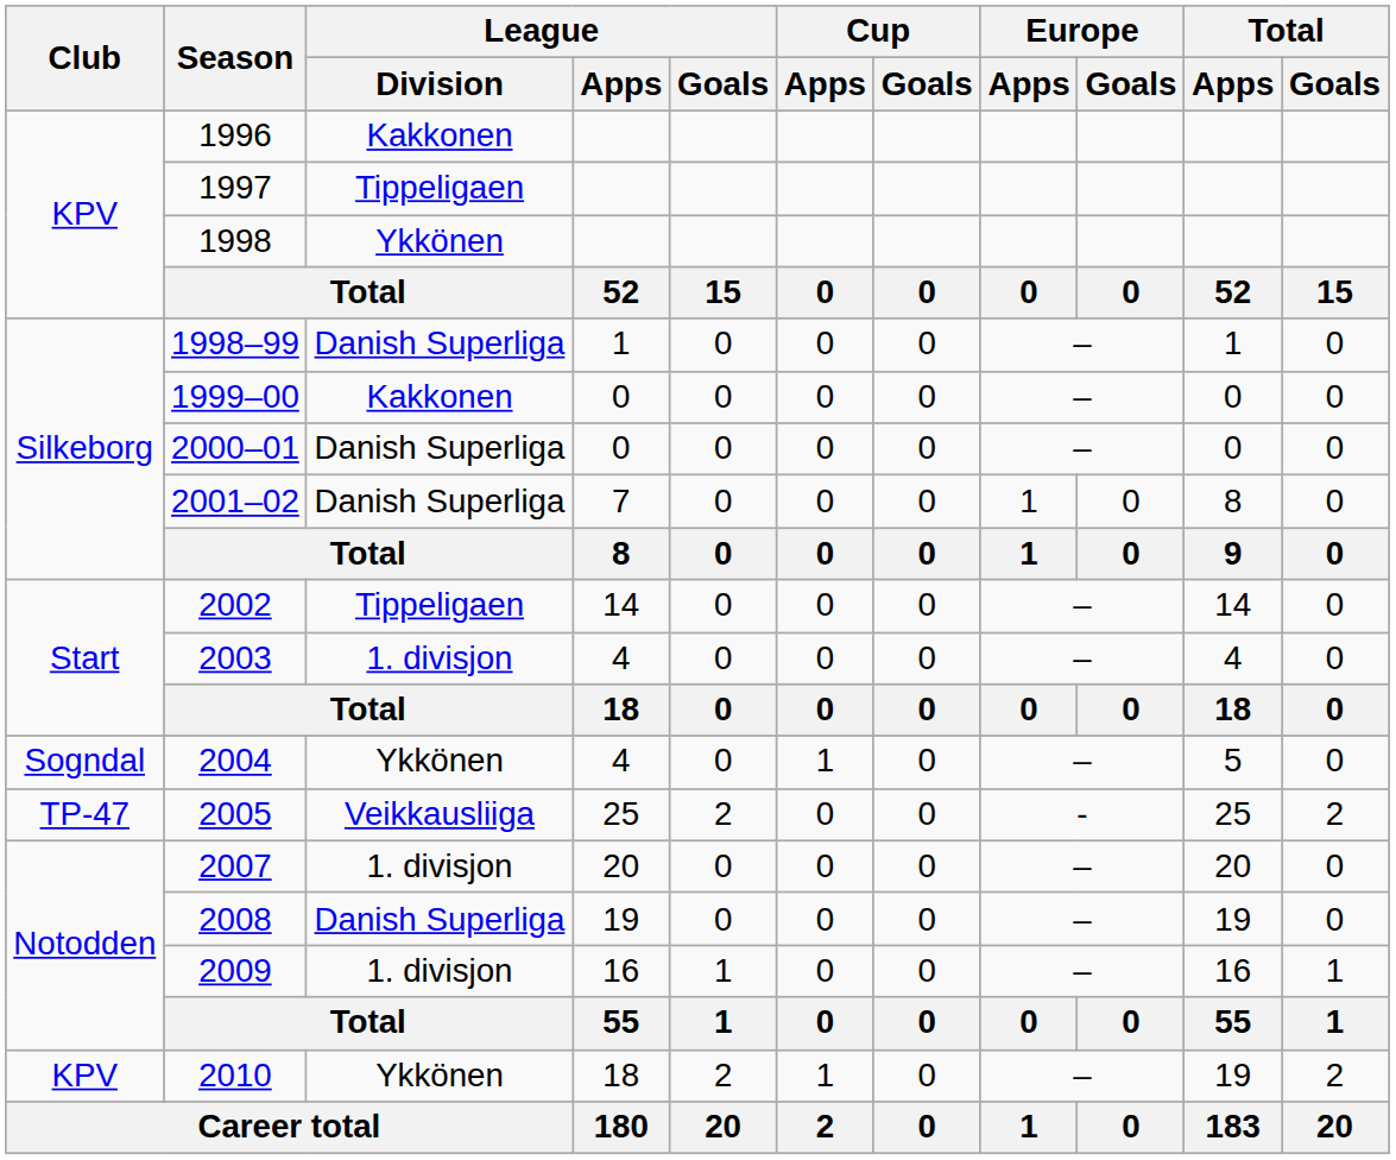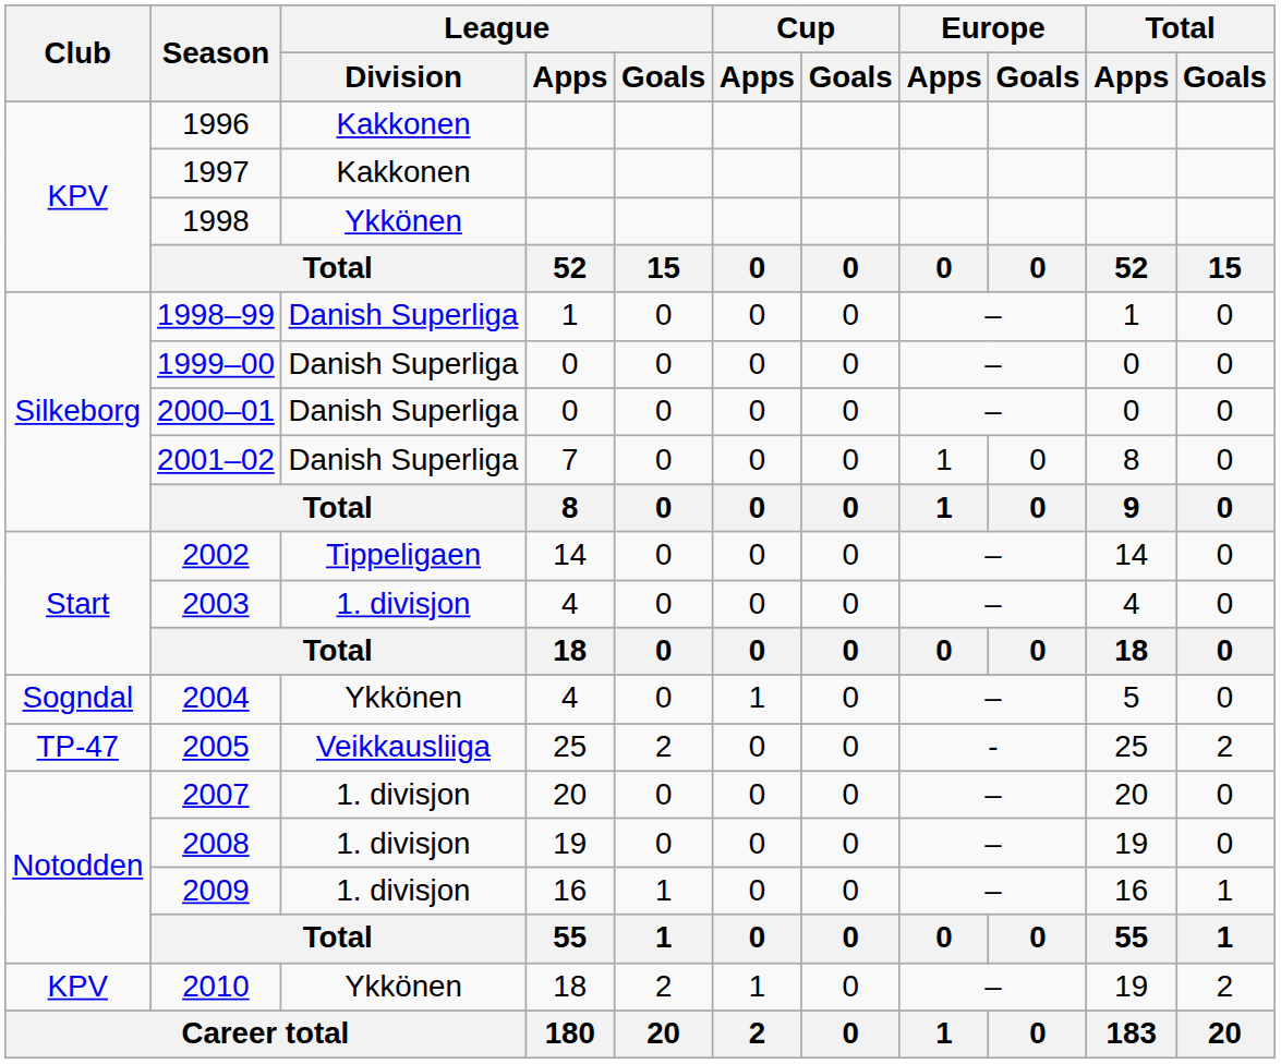 <table class="wikitable" style="text-align:center">
 <tr>
 <th rowspan="2">Club</th>
 <th rowspan="2">Season</th>
 <th colspan="3">League</th>
 <th colspan="2">Cup</th>
 <th colspan="2">Europe</th>
 <th colspan="2">Total</th>
 </tr>
 <tr>
 <th>Division</th>
 <th>Apps</th>
 <th>Goals</th>
 <th>Apps</th>
 <th>Goals</th>
 <th>Apps</th>
 <th>Goals</th>
 <th>Apps</th>
 <th>Goals</th>
 </tr>
 <tr>
 <td rowspan=4><a href='#'>KPV</a></td>
 <td>1996</td>
 <td><a href='#'>Kakkonen</a></td>
 <td></td>
 <td></td>
 <td></td>
 <td></td>
 <td></td>
 <td></td>
 <td></td>
 <td></td>
 </tr>
 <tr>
 <td>1997</td>
-<td><a href='#'>Tippeligaen</a></td>
+<td>Kakkonen</td>
 <td></td>
 <td></td>
 <td></td>
 <td></td>
 <td></td>
 <td></td>
 <td></td>
 <td></td>
 </tr>
 <tr>
 <td>1998</td>
 <td><a href='#'>Ykkönen</a></td>
 <td></td>
 <td></td>
 <td></td>
 <td></td>
 <td></td>
 <td></td>
 <td></td>
 <td></td>
 </tr>
 <tr>
 <th colspan=2>Total</th>
 <th>52</th>
 <th>15</th>
 <th>0</th>
 <th>0</th>
 <th>0</th>
 <th>0</th>
 <th>52</th>
 <th>15</th>
 </tr>
 <tr>
 <td rowspan=5><a href='#'>Silkeborg</a></td>
 <td><a href='#'>1998–99</a></td>
 <td><a href='#'>Danish Superliga</a></td>
 <td>1</td>
 <td>0</td>
 <td>0</td>
 <td>0</td>
 <td colspan=2>–</td>
 <td>1</td>
 <td>0</td>
 </tr>
 <tr>
 <td><a href='#'>1999–00</a></td>
-<td><a href='#'>Kakkonen</a></td>
+<td>Danish Superliga</td>
 <td>0</td>
 <td>0</td>
 <td>0</td>
 <td>0</td>
 <td colspan=2>–</td>
 <td>0</td>
 <td>0</td>
 </tr>
 <tr>
 <td><a href='#'>2000–01</a></td>
 <td>Danish Superliga</td>
 <td>0</td>
 <td>0</td>
 <td>0</td>
 <td>0</td>
 <td colspan=2>–</td>
 <td>0</td>
 <td>0</td>
 </tr>
 <tr>
 <td><a href='#'>2001–02</a></td>
 <td>Danish Superliga</td>
 <td>7</td>
 <td>0</td>
 <td>0</td>
 <td>0</td>
 <td>1</td>
 <td>0</td>
 <td>8</td>
 <td>0</td>
 </tr>
 <tr>
 <th colspan=2>Total</th>
 <th>8</th>
 <th>0</th>
 <th>0</th>
 <th>0</th>
 <th>1</th>
 <th>0</th>
 <th>9</th>
 <th>0</th>
 </tr>
 <tr>
 <td rowspan=3><a href='#'>Start</a></td>
 <td><a href='#'>2002</a></td>
 <td><a href='#'>Tippeligaen</a></td>
 <td>14</td>
 <td>0</td>
 <td>0</td>
 <td>0</td>
 <td colspan=2>–</td>
 <td>14</td>
 <td>0</td>
 </tr>
 <tr>
 <td><a href='#'>2003</a></td>
 <td><a href='#'>1. divisjon</a></td>
 <td>4</td>
 <td>0</td>
 <td>0</td>
 <td>0</td>
 <td colspan=2>–</td>
 <td>4</td>
 <td>0</td>
 </tr>
 <tr>
 <th colspan=2>Total</th>
 <th>18</th>
 <th>0</th>
 <th>0</th>
 <th>0</th>
 <th>0</th>
 <th>0</th>
 <th>18</th>
 <th>0</th>
 </tr>
 <tr>
 <td><a href='#'>Sogndal</a></td>
 <td><a href='#'>2004</a></td>
 <td>Ykkönen</td>
 <td>4</td>
 <td>0</td>
 <td>1</td>
 <td>0</td>
 <td colspan=2>–</td>
 <td>5</td>
 <td>0</td>
 </tr>
 <tr>
 <td><a href='#'>TP-47</a></td>
 <td><a href='#'>2005</a></td>
 <td><a href='#'>Veikkausliiga</a></td>
 <td>25</td>
 <td>2</td>
 <td>0</td>
 <td>0</td>
 <td colspan=2>-</td>
 <td>25</td>
 <td>2</td>
 </tr>
 <tr>
 <td rowspan=4><a href='#'>Notodden</a></td>
 <td><a href='#'>2007</a></td>
 <td>1. divisjon</td>
 <td>20</td>
 <td>0</td>
 <td>0</td>
 <td>0</td>
 <td colspan=2>–</td>
 <td>20</td>
 <td>0</td>
 </tr>
 <tr>
 <td><a href='#'>2008</a></td>
-<td><a href='#'>Danish Superliga</a></td>
+<td>1. divisjon</td>
 <td>19</td>
 <td>0</td>
 <td>0</td>
 <td>0</td>
 <td colspan=2>–</td>
 <td>19</td>
 <td>0</td>
 </tr>
 <tr>
 <td><a href='#'>2009</a></td>
 <td>1. divisjon</td>
 <td>16</td>
 <td>1</td>
 <td>0</td>
 <td>0</td>
 <td colspan=2>–</td>
 <td>16</td>
 <td>1</td>
 </tr>
 <tr>
 <th colspan=2>Total</th>
 <th>55</th>
 <th>1</th>
 <th>0</th>
 <th>0</th>
 <th>0</th>
 <th>0</th>
 <th>55</th>
 <th>1</th>
 </tr>
 <tr>
 <td><a href='#'>KPV</a></td>
 <td><a href='#'>2010</a></td>
 <td>Ykkönen</td>
 <td>18</td>
 <td>2</td>
 <td>1</td>
 <td>0</td>
 <td colspan=2>–</td>
 <td>19</td>
 <td>2</td>
 </tr>
 <tr>
 <th colspan="3">Career total</th>
 <th>180</th>
 <th>20</th>
 <th>2</th>
 <th>0</th>
 <th>1</th>
 <th>0</th>
 <th>183</th>
 <th>20</th>
 </tr>
 </table>
